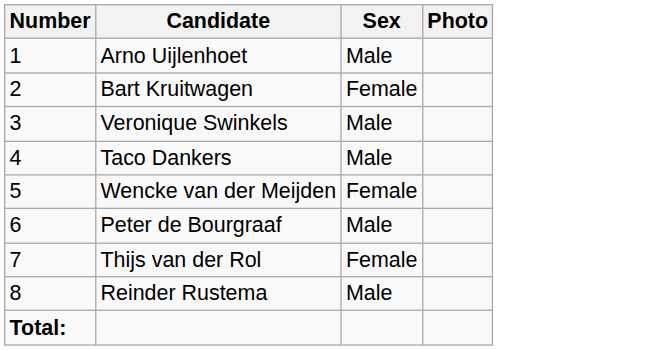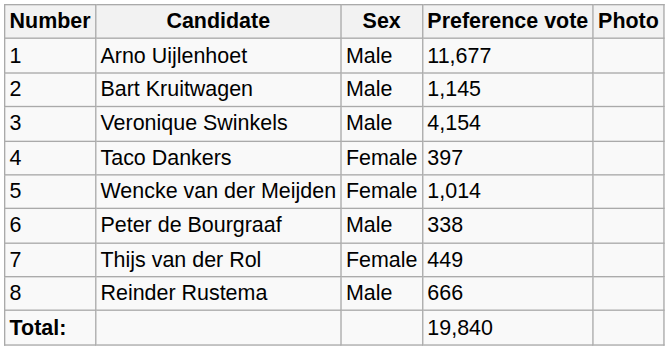 <table class="wikitable vatop">
 <tr>
 <th>Number</th>
 <th>Candidate</th>
 <th>Sex</th>
+<th>Preference vote</th>
 <th>Photo</th>
 </tr>
 <tr>
 <td>1</td>
 <td>Arno Uijlenhoet</td>
 <td>Male</td>
+<td>11,677</td>
 <td></td>
 </tr>
 <tr>
 <td>2</td>
 <td>Bart Kruitwagen</td>
-<td>Female</td>
+<td>Male</td>
+<td>1,145</td>
 <td></td>
 </tr>
 <tr>
 <td>3</td>
 <td>Veronique Swinkels</td>
 <td>Male</td>
+<td>4,154</td>
 <td></td>
 </tr>
 <tr>
 <td>4</td>
 <td>Taco Dankers</td>
-<td>Male</td>
+<td>Female</td>
+<td>397</td>
 <td></td>
 </tr>
 <tr>
 <td>5</td>
 <td>Wencke van der Meijden</td>
 <td>Female</td>
+<td>1,014</td>
 <td></td>
 </tr>
 <tr>
 <td>6</td>
 <td>Peter de Bourgraaf</td>
 <td>Male</td>
+<td>338</td>
 <td></td>
 </tr>
 <tr>
 <td>7</td>
 <td>Thijs van der Rol</td>
 <td>Female</td>
+<td>449</td>
 <td></td>
 </tr>
 <tr>
 <td>8</td>
 <td>Reinder Rustema</td>
 <td>Male</td>
+<td>666</td>
 <td></td>
 </tr>
 <tr>
 <td><strong>Total:</strong></td>
 <td></td>
 <td></td>
+<td>19,840</td>
 <td></td>
 </tr>
 </table>
